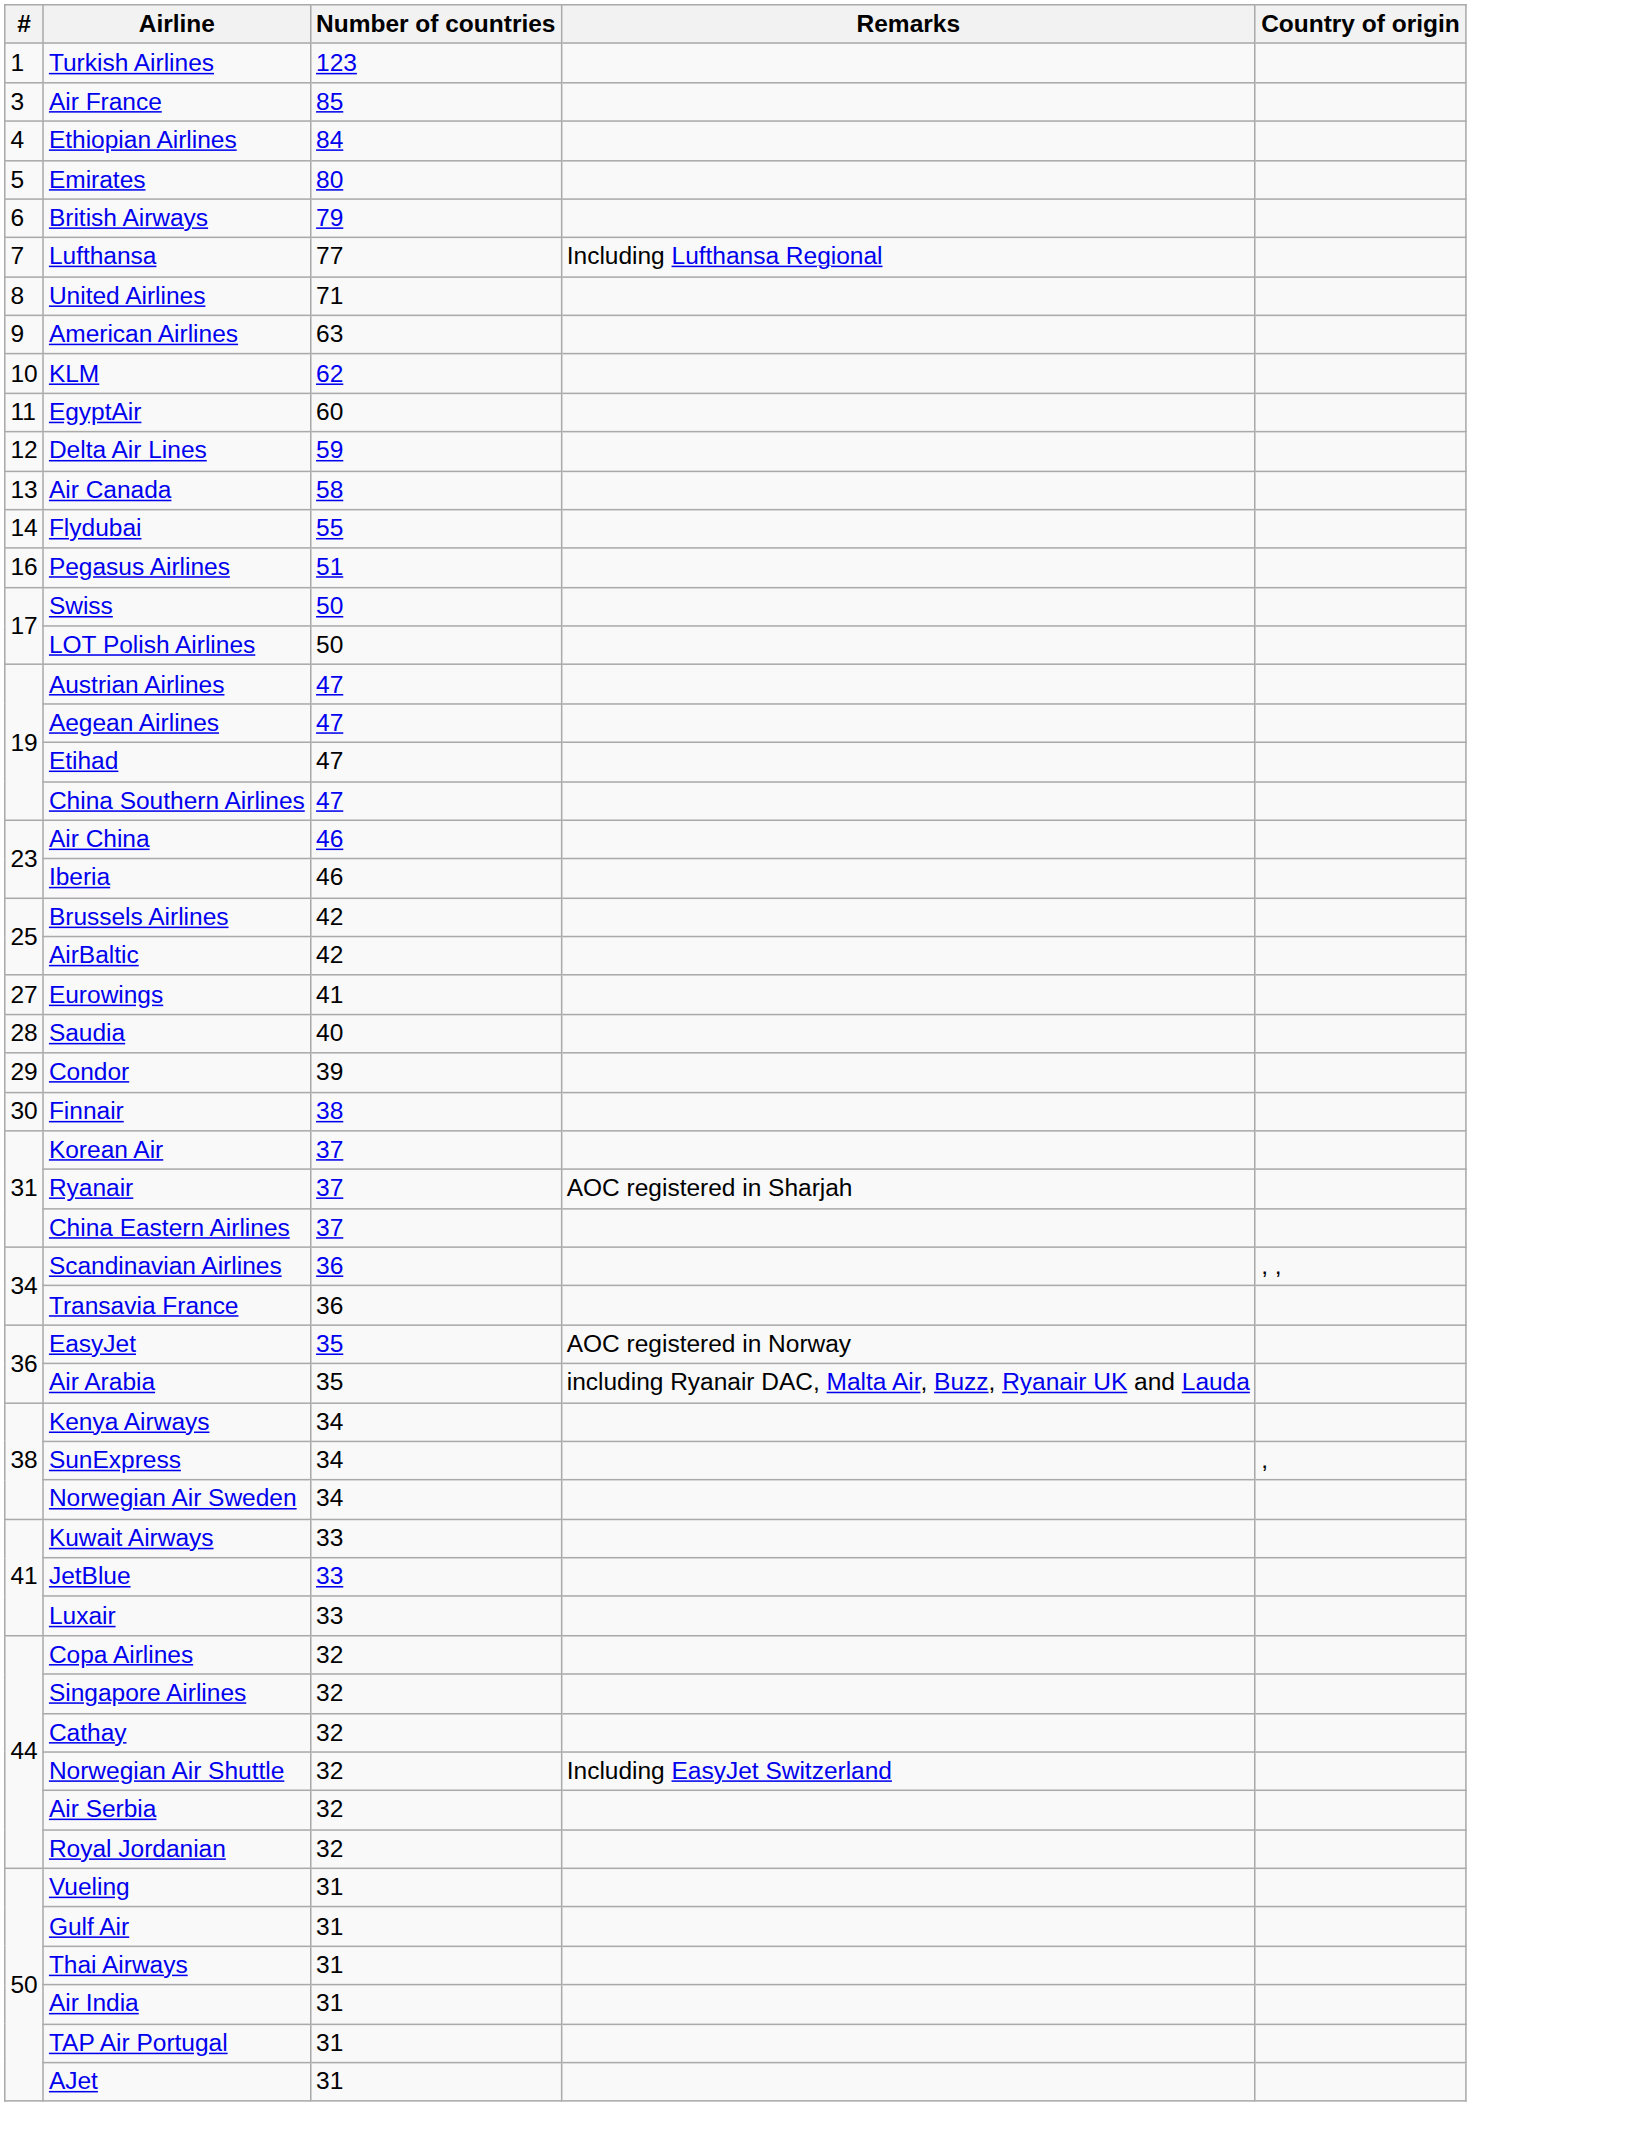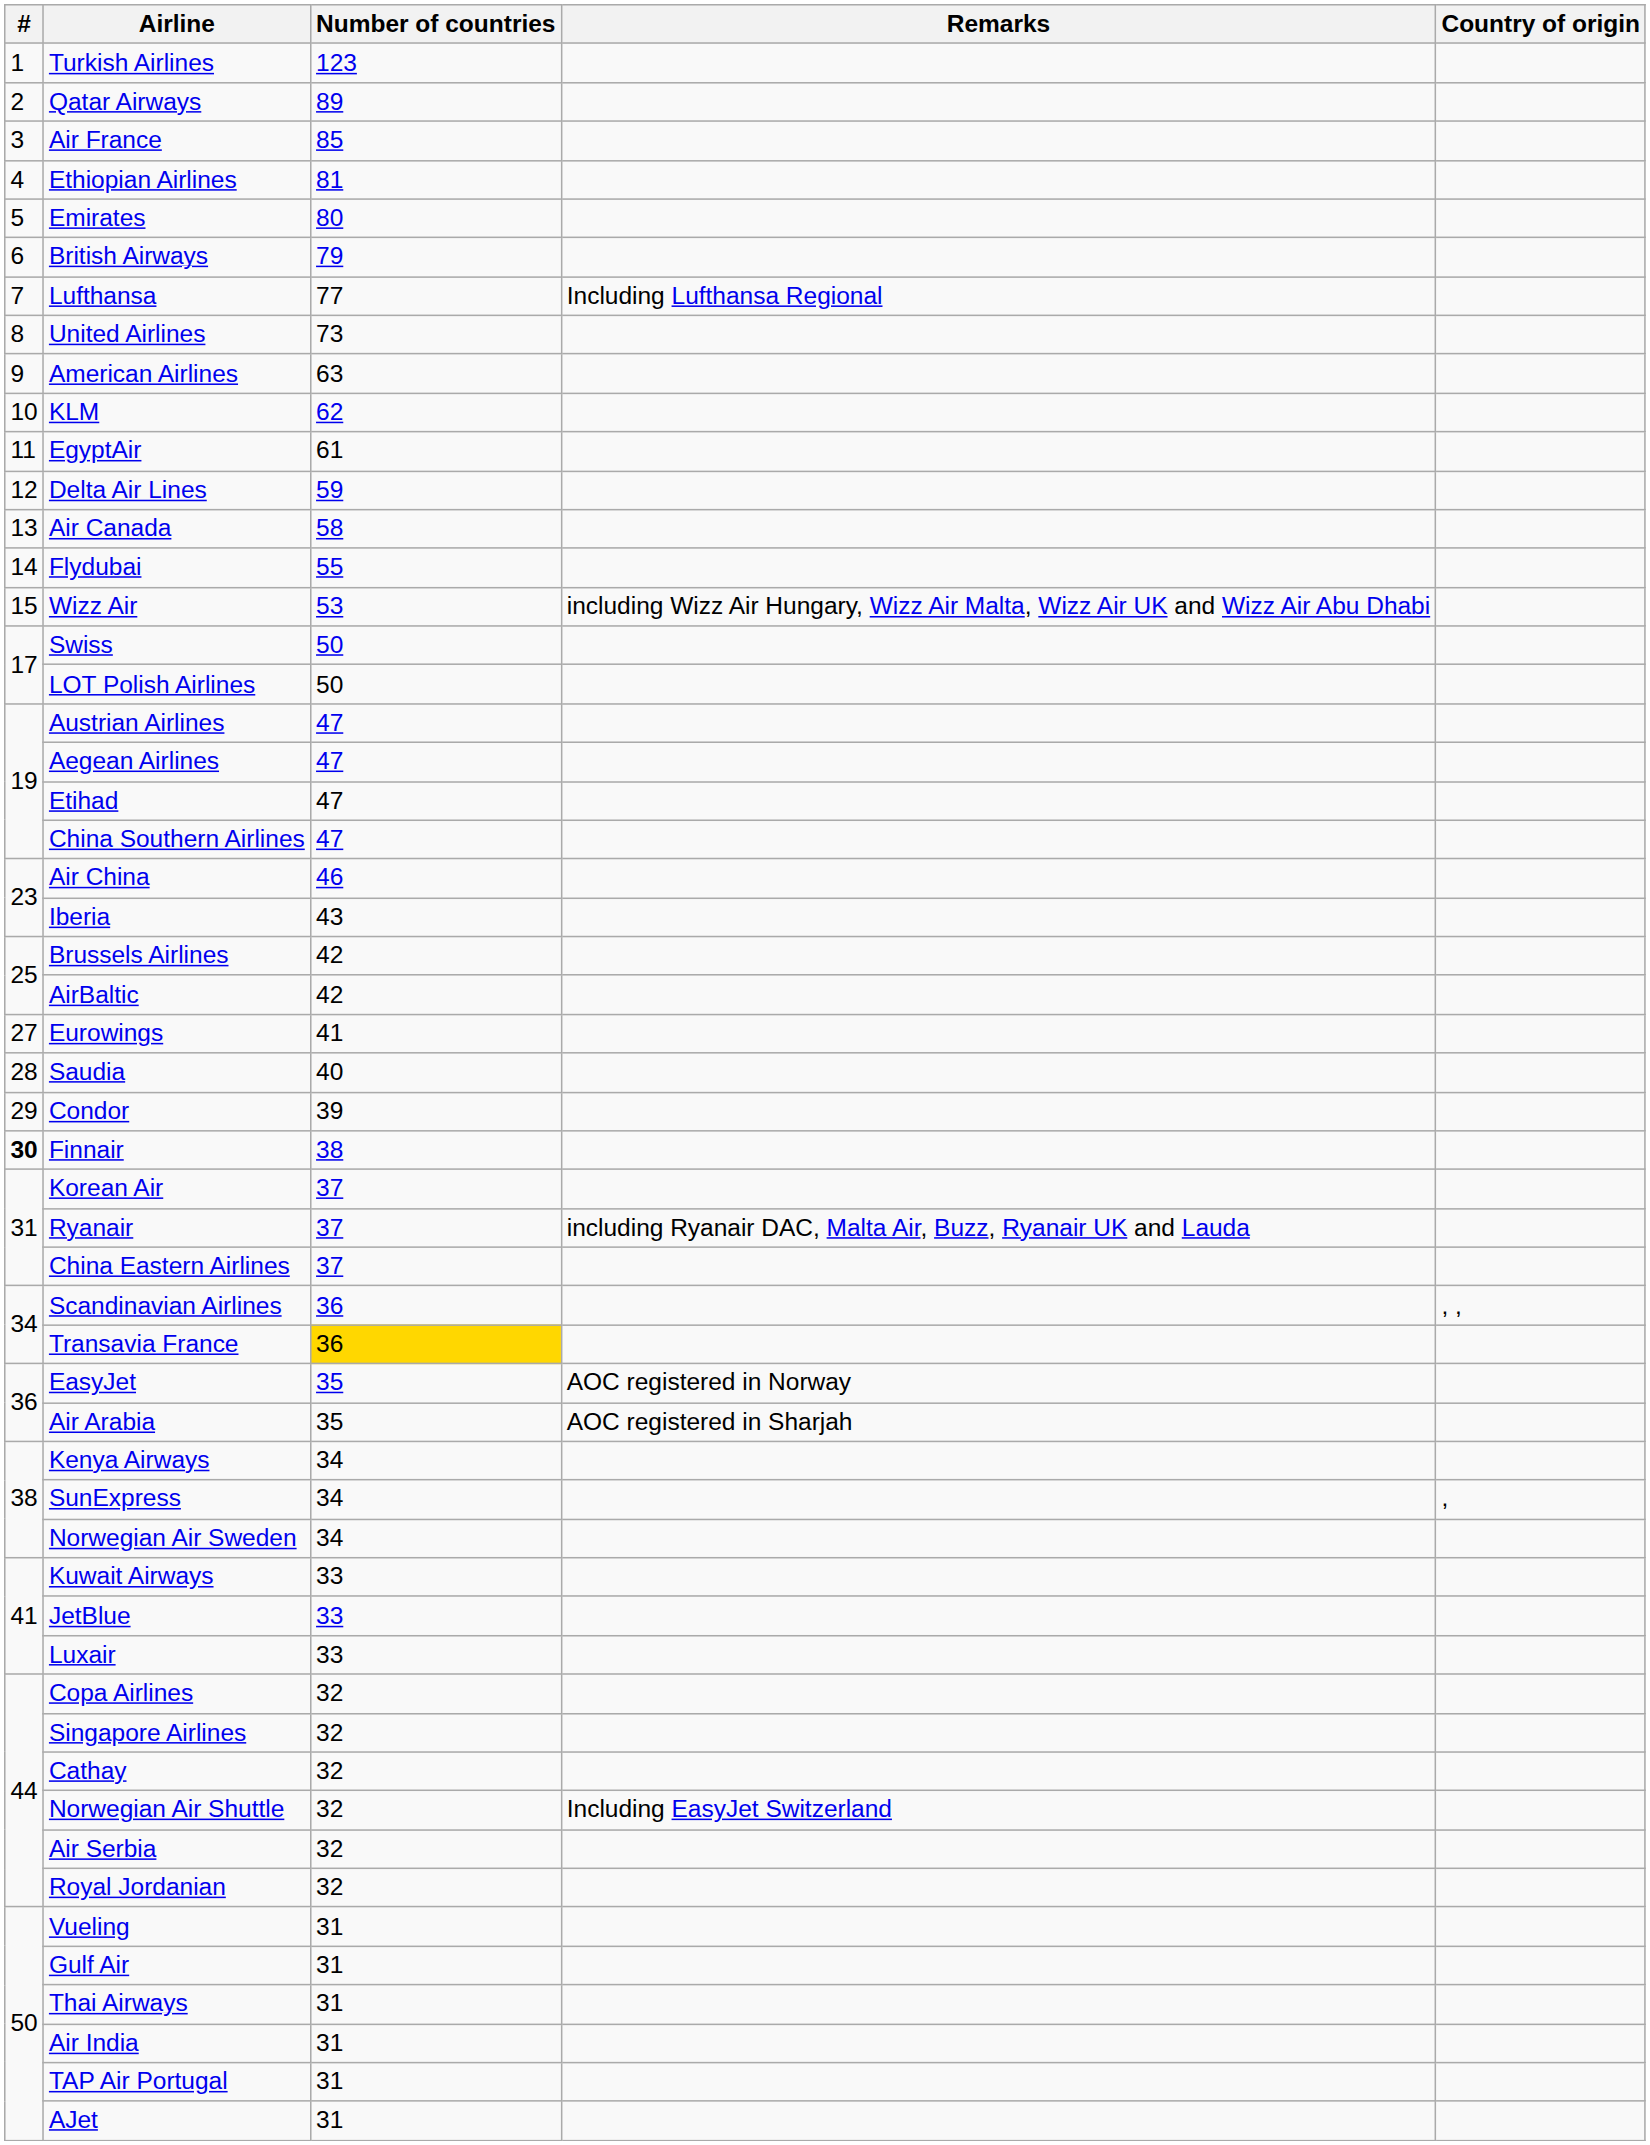 <table class="wikitable sortable">
 <tr>
 <th>#</th>
 <th>Airline</th>
 <th>Number of countries</th>
 <th>Remarks</th>
 <th>Country of origin</th>
 </tr>
 <tr>
 <td>1</td>
 <td><a href='#'>Turkish Airlines</a></td>
 <td><a href='#'>123</a></td>
 <td></td>
 <td></td>
 </tr>
 <tr>
+<td>2</td>
+<td><a href='#'>Qatar Airways</a></td>
+<td><a href='#'>89</a></td>
+<td></td>
+<td></td>
+</tr>
+<tr>
 <td>3</td>
 <td><a href='#'>Air France</a></td>
 <td><a href='#'>85</a></td>
 <td></td>
 <td></td>
 </tr>
 <tr>
 <td>4</td>
 <td><a href='#'>Ethiopian Airlines</a></td>
-<td><a href='#'>84</a></td>
+<td><a href='#'>81</a></td>
 <td></td>
 <td></td>
 </tr>
 <tr>
 <td>5</td>
 <td><a href='#'>Emirates</a></td>
 <td><a href='#'>80</a></td>
 <td></td>
 <td></td>
 </tr>
 <tr>
 <td>6</td>
 <td><a href='#'>British Airways</a></td>
 <td><a href='#'>79</a></td>
 <td></td>
 <td></td>
 </tr>
 <tr>
 <td>7</td>
 <td><a href='#'>Lufthansa</a></td>
 <td>77</td>
 <td>Including <a href='#'>Lufthansa Regional</a></td>
 <td></td>
 </tr>
 <tr>
 <td>8</td>
 <td><a href='#'>United Airlines</a></td>
-<td>71</td>
+<td>73</td>
 <td></td>
 <td></td>
 </tr>
 <tr>
 <td>9</td>
 <td><a href='#'>American Airlines</a></td>
 <td>63</td>
 <td></td>
 <td></td>
 </tr>
 <tr>
 <td>10</td>
 <td><a href='#'>KLM</a></td>
 <td><a href='#'>62</a></td>
 <td></td>
 <td></td>
 </tr>
 <tr>
 <td>11</td>
 <td><a href='#'>EgyptAir</a></td>
-<td>60</td>
+<td>61</td>
 <td></td>
 <td></td>
 </tr>
 <tr>
 <td>12</td>
 <td><a href='#'>Delta Air Lines</a></td>
 <td><a href='#'>59</a></td>
 <td></td>
 <td></td>
 </tr>
 <tr>
 <td>13</td>
 <td><a href='#'>Air Canada</a></td>
 <td><a href='#'>58</a></td>
 <td></td>
 <td></td>
 </tr>
 <tr>
 <td>14</td>
 <td><a href='#'>Flydubai</a></td>
 <td><a href='#'>55</a></td>
 <td></td>
 <td></td>
 </tr>
 <tr>
-<td>16</td>
-<td><a href='#'>Pegasus Airlines</a></td>
-<td><a href='#'>51</a></td>
-<td></td>
+<td>15</td>
+<td><a href='#'>Wizz Air</a></td>
+<td><a href='#'>53</a></td>
+<td>including Wizz Air Hungary, <a href='#'>Wizz Air Malta</a>, <a href='#'>Wizz Air UK</a> and <a href='#'>Wizz Air Abu Dhabi</a></td>
 <td></td>
 </tr>
 <tr>
 <td rowspan="2">17</td>
 <td><a href='#'>Swiss</a></td>
 <td><a href='#'>50</a></td>
 <td></td>
 <td></td>
 </tr>
 <tr>
 <td><a href='#'>LOT Polish Airlines</a></td>
 <td>50</td>
 <td></td>
 <td></td>
 </tr>
 <tr>
 <td rowspan="4">19</td>
 <td><a href='#'>Austrian Airlines</a></td>
 <td><a href='#'>47</a></td>
 <td></td>
 <td></td>
 </tr>
 <tr>
 <td><a href='#'>Aegean Airlines</a></td>
 <td><a href='#'>47</a></td>
 <td></td>
 <td></td>
 </tr>
 <tr>
 <td><a href='#'>Etihad</a></td>
 <td>47</td>
 <td></td>
 <td></td>
 </tr>
 <tr>
 <td><a href='#'>China Southern Airlines</a></td>
 <td><a href='#'>47</a></td>
 <td></td>
 <td></td>
 </tr>
 <tr>
 <td rowspan="2">23</td>
 <td><a href='#'>Air China</a></td>
 <td><a href='#'>46</a></td>
 <td></td>
 <td></td>
 </tr>
 <tr>
 <td><a href='#'>Iberia</a></td>
-<td>46</td>
+<td>43</td>
 <td></td>
 <td></td>
 </tr>
 <tr>
 <td rowspan="2">25</td>
 <td><a href='#'>Brussels Airlines</a></td>
 <td>42</td>
 <td></td>
 <td></td>
 </tr>
 <tr>
 <td><a href='#'>AirBaltic</a></td>
 <td>42</td>
 <td></td>
 <td></td>
 </tr>
 <tr>
 <td>27</td>
 <td><a href='#'>Eurowings</a></td>
 <td>41</td>
 <td></td>
 <td></td>
 </tr>
 <tr>
 <td>28</td>
 <td><a href='#'>Saudia</a></td>
 <td>40</td>
 <td></td>
 <td></td>
 </tr>
 <tr>
 <td>29</td>
 <td><a href='#'>Condor</a></td>
 <td>39</td>
 <td></td>
 <td></td>
 </tr>
 <tr>
-<td>30</td>
+<td><strong>30</strong></td>
 <td><a href='#'>Finnair</a></td>
 <td><a href='#'>38</a></td>
 <td></td>
 <td></td>
 </tr>
 <tr>
 <td rowspan="3">31</td>
 <td><a href='#'>Korean Air</a></td>
 <td><a href='#'>37</a></td>
 <td></td>
 <td></td>
 </tr>
 <tr>
 <td><a href='#'>Ryanair</a></td>
 <td><a href='#'>37</a></td>
-<td>AOC registered in Sharjah</td>
+<td>including Ryanair DAC, <a href='#'>Malta Air</a>, <a href='#'>Buzz</a>, <a href='#'>Ryanair UK</a> and <a href='#'>Lauda</a></td>
 <td></td>
 </tr>
 <tr>
 <td><a href='#'>China Eastern Airlines</a></td>
 <td><a href='#'>37</a></td>
 <td></td>
 <td></td>
 </tr>
 <tr>
 <td rowspan="2">34</td>
 <td><a href='#'>Scandinavian Airlines</a></td>
 <td><a href='#'>36</a></td>
 <td></td>
 <td>, , </td>
 </tr>
 <tr>
 <td><a href='#'>Transavia France</a></td>
-<td>36</td>
+<td style="background: gold;">36</td>
 <td></td>
 <td></td>
 </tr>
 <tr>
 <td rowspan="2">36</td>
 <td><a href='#'>EasyJet</a></td>
 <td><a href='#'>35</a></td>
 <td>AOC registered in Norway</td>
 <td></td>
 </tr>
 <tr>
 <td><a href='#'>Air Arabia</a></td>
 <td>35</td>
-<td>including Ryanair DAC, <a href='#'>Malta Air</a>, <a href='#'>Buzz</a>, <a href='#'>Ryanair UK</a> and <a href='#'>Lauda</a></td>
+<td>AOC registered in Sharjah</td>
 <td></td>
 </tr>
 <tr>
 <td rowspan="3">38</td>
 <td><a href='#'>Kenya Airways</a></td>
 <td>34</td>
 <td></td>
 <td></td>
 </tr>
 <tr>
 <td><a href='#'>SunExpress</a></td>
 <td>34</td>
 <td></td>
 <td>, </td>
 </tr>
 <tr>
 <td><a href='#'>Norwegian Air Sweden</a></td>
 <td>34</td>
 <td></td>
 <td></td>
 </tr>
 <tr>
 <td rowspan="3">41</td>
 <td><a href='#'>Kuwait Airways</a></td>
 <td>33</td>
 <td></td>
 <td></td>
 </tr>
 <tr>
 <td><a href='#'>JetBlue</a></td>
 <td><a href='#'>33</a></td>
 <td></td>
 <td></td>
 </tr>
 <tr>
 <td><a href='#'>Luxair</a></td>
 <td>33</td>
 <td></td>
 <td></td>
 </tr>
 <tr>
 <td rowspan="6">44</td>
 <td><a href='#'>Copa Airlines</a></td>
 <td>32</td>
 <td></td>
 <td></td>
 </tr>
 <tr>
 <td><a href='#'>Singapore Airlines</a></td>
 <td>32</td>
 <td></td>
 <td></td>
 </tr>
 <tr>
 <td><a href='#'>Cathay</a></td>
 <td>32</td>
 <td></td>
 <td></td>
 </tr>
 <tr>
 <td><a href='#'>Norwegian Air Shuttle</a></td>
 <td>32</td>
 <td>Including <a href='#'>EasyJet Switzerland</a></td>
 <td></td>
 </tr>
 <tr>
 <td><a href='#'>Air Serbia</a></td>
 <td>32</td>
 <td></td>
 <td></td>
 </tr>
 <tr>
 <td><a href='#'>Royal Jordanian</a></td>
 <td>32</td>
 <td></td>
 <td></td>
 </tr>
 <tr>
 <td rowspan="6">50</td>
 <td><a href='#'>Vueling</a></td>
 <td>31</td>
 <td></td>
 <td></td>
 </tr>
 <tr>
 <td><a href='#'>Gulf Air</a></td>
 <td>31</td>
 <td></td>
 <td></td>
 </tr>
 <tr>
 <td><a href='#'>Thai Airways</a></td>
 <td>31</td>
 <td></td>
 <td></td>
 </tr>
 <tr>
 <td><a href='#'>Air India</a></td>
 <td>31</td>
 <td></td>
 <td></td>
 </tr>
 <tr>
 <td><a href='#'>TAP Air Portugal</a></td>
 <td>31</td>
 <td></td>
 <td></td>
 </tr>
 <tr>
 <td><a href='#'>AJet</a></td>
 <td>31</td>
 <td></td>
 <td></td>
 </tr>
 </table>
